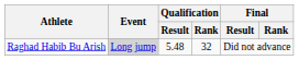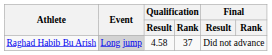 <table class="wikitable" style="font-size:90%; text-align:center">
 <tr>
 <th rowspan="2">Athlete</th>
 <th rowspan="2">Event</th>
 <th colspan="2">Qualification</th>
 <th colspan="2">Final</th>
 </tr>
 <tr>
 <th>Result</th>
 <th>Rank</th>
 <th>Result</th>
 <th>Rank</th>
 </tr>
 <tr>
 <td align="left"><a href='#'>Raghad Habib Bu Arish</a></td>
 <td align="left" style="background: lightgrey;"><a href='#'>Long jump</a></td>
-<td>5.48</td>
-<td>32</td>
+<td>4.58</td>
+<td>37</td>
 <td colspan="2">Did not advance</td>
 </tr>
 </table>
